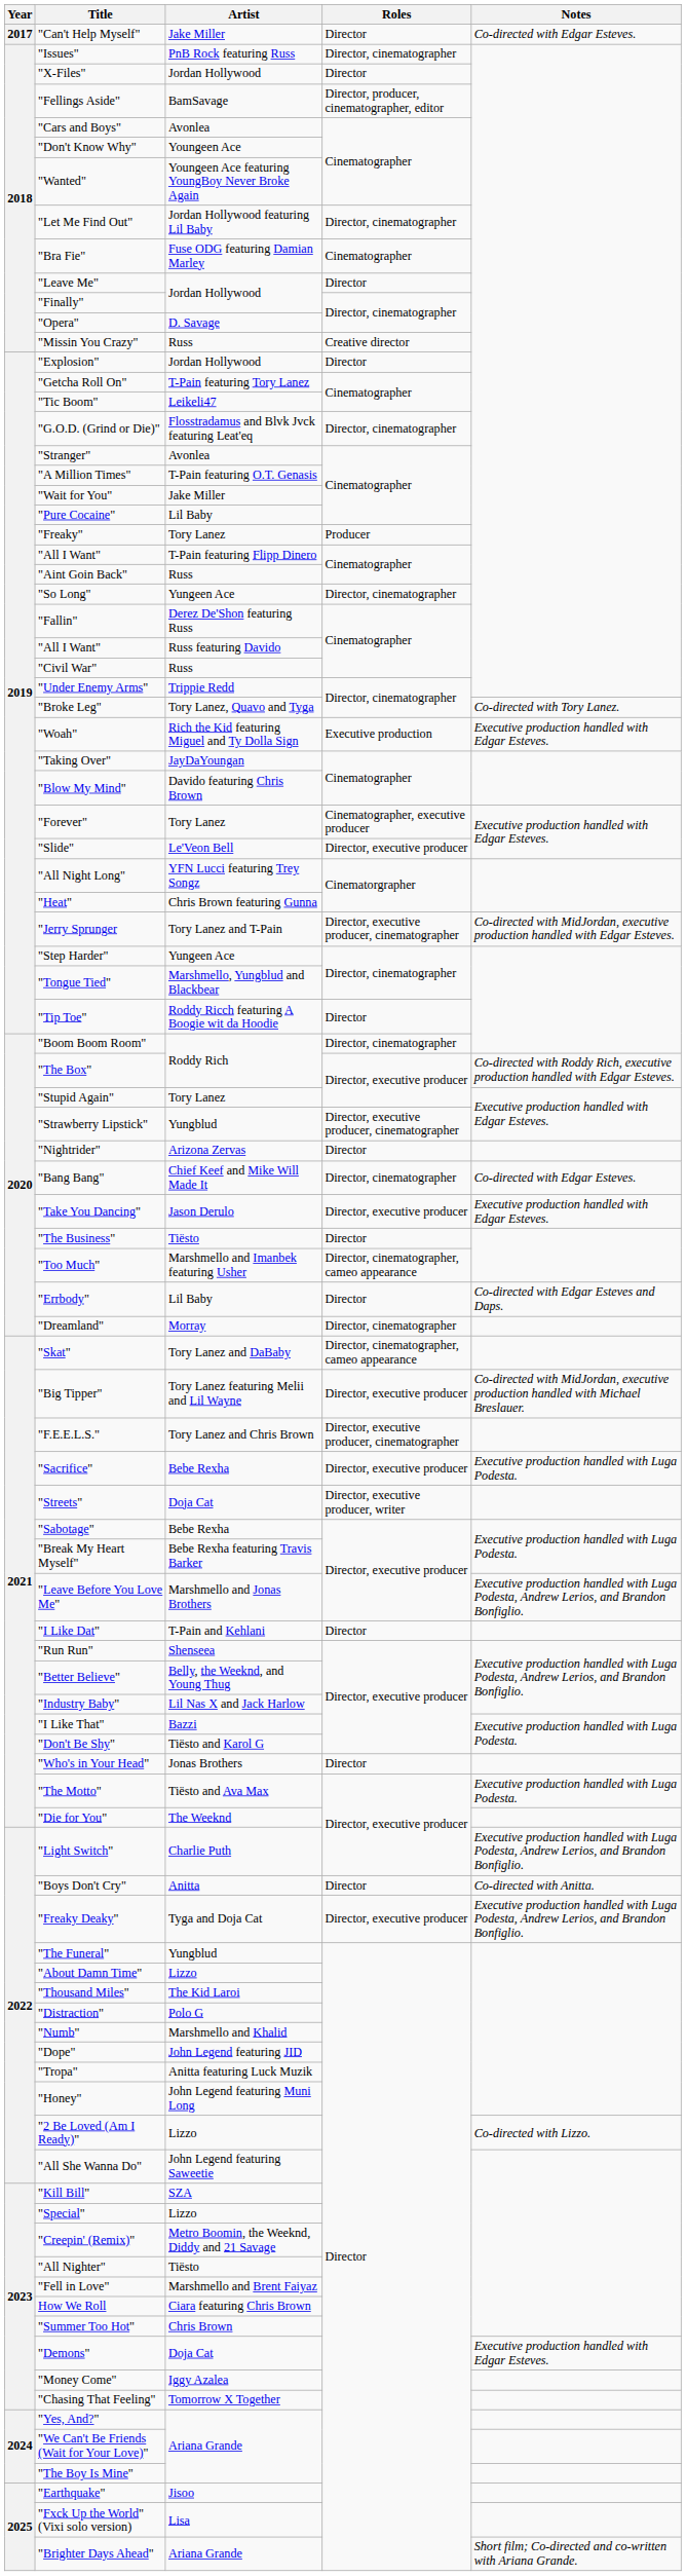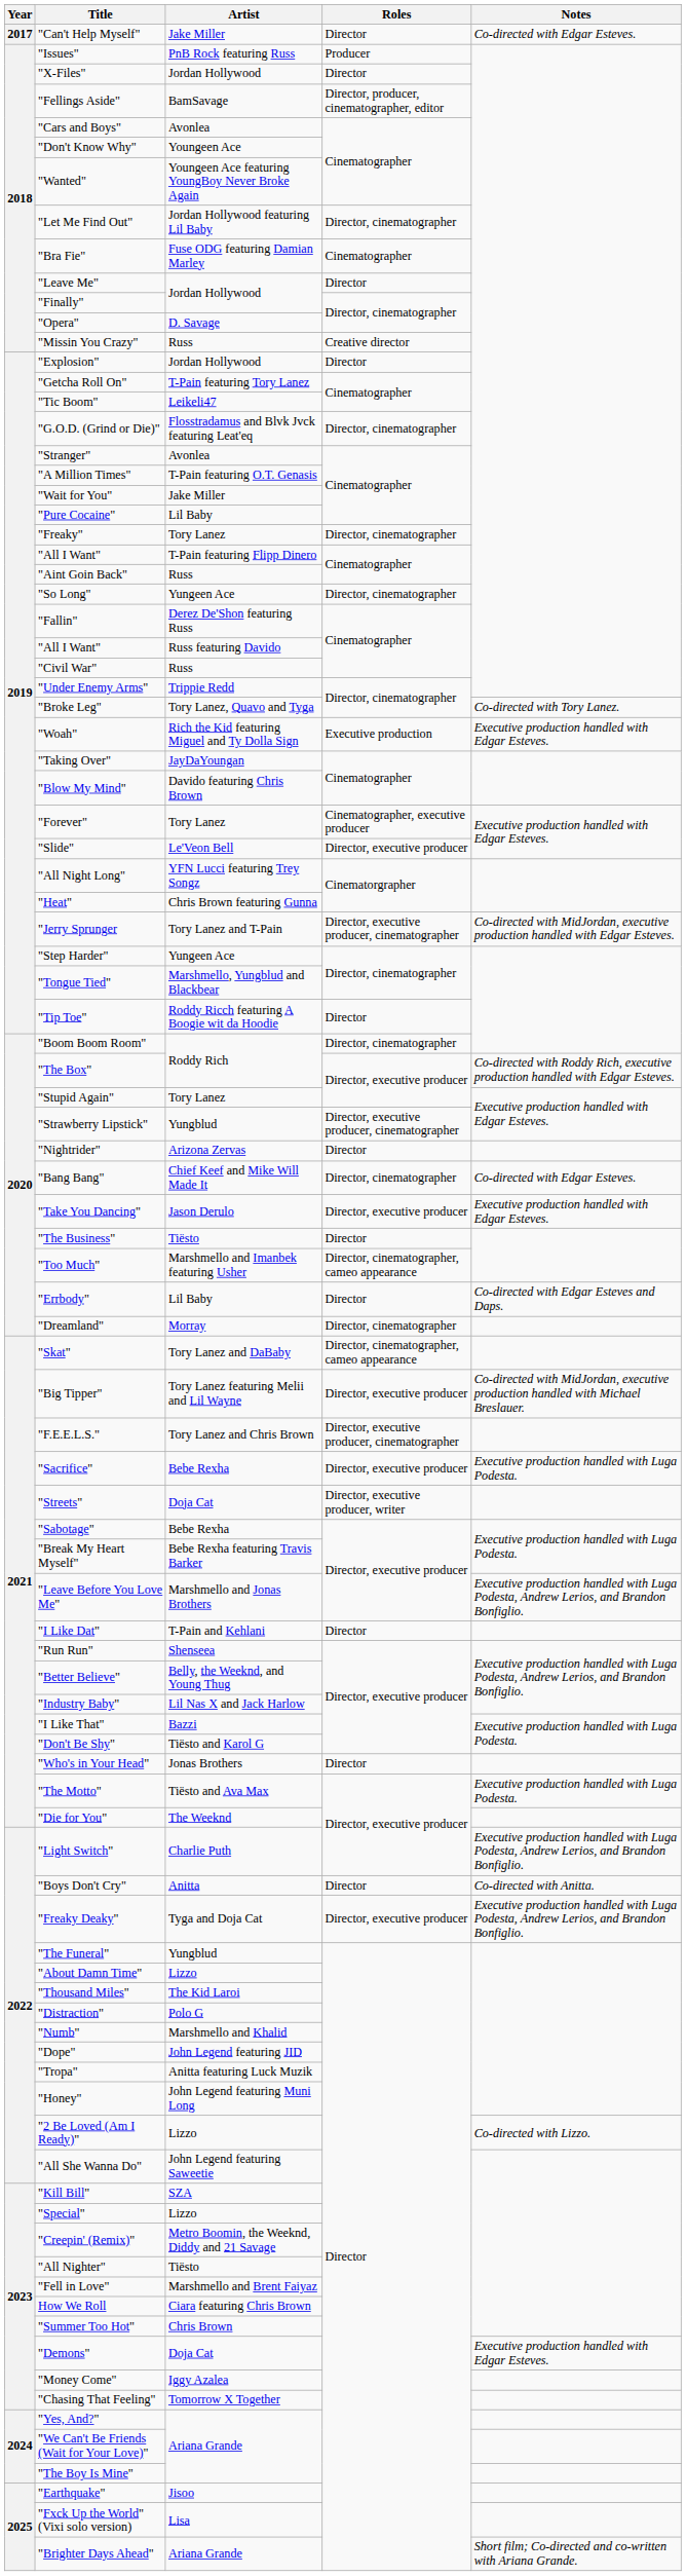 <table class="wikitable sortable">
 <tr>
 <th>Year</th>
 <th>Title</th>
 <th>Artist</th>
 <th class="unsortable">Roles</th>
 <th class="unsortable">Notes</th>
 </tr>
 <tr>
 <th scope="row">2017</th>
 <td>"Can't Help Myself"</td>
 <td><a href='#'>Jake Miller</a></td>
 <td>Director</td>
 <td><em>Co-directed with Edgar Esteves.</em></td>
 </tr>
 <tr>
 <th scope="row" rowspan="12">2018</th>
 <td>"Issues"</td>
 <td><a href='#'>PnB Rock</a> featuring <a href='#'>Russ</a></td>
-<td>Director, cinematographer</td>
+<td>Producer</td>
 <td rowspan="28"></td>
 </tr>
 <tr>
 <td>"X-Files"</td>
 <td>Jordan Hollywood</td>
 <td>Director</td>
 </tr>
 <tr>
 <td>"Fellings Aside"</td>
 <td>BamSavage</td>
 <td>Director, producer, cinematographer, editor</td>
 </tr>
 <tr>
 <td>"Cars and Boys"</td>
 <td>Avonlea</td>
 <td rowspan="3">Cinematographer</td>
 </tr>
 <tr>
 <td>"Don't Know Why"</td>
 <td>Youngeen Ace</td>
 </tr>
 <tr>
 <td>"Wanted"</td>
 <td>Youngeen Ace featuring <a href='#'>YoungBoy Never Broke Again</a></td>
 </tr>
 <tr>
 <td>"Let Me Find Out"</td>
 <td>Jordan Hollywood featuring <a href='#'>Lil Baby</a></td>
 <td>Director, cinematographer</td>
 </tr>
 <tr>
 <td>"Bra Fie"</td>
 <td><a href='#'>Fuse ODG</a> featuring <a href='#'>Damian Marley</a></td>
 <td>Cinematographer</td>
 </tr>
 <tr>
 <td>"Leave Me"</td>
 <td rowspan="2">Jordan Hollywood</td>
 <td>Director</td>
 </tr>
 <tr>
 <td>"Finally"</td>
 <td rowspan="2">Director, cinematographer</td>
 </tr>
 <tr>
 <td>"Opera"</td>
 <td><a href='#'>D. Savage</a></td>
 </tr>
 <tr>
 <td>"Missin You Crazy"</td>
 <td>Russ</td>
 <td>Creative director</td>
 </tr>
 <tr>
 <th scope="row" rowspan="28">2019</th>
 <td>"Explosion"</td>
 <td>Jordan Hollywood</td>
 <td>Director</td>
 </tr>
 <tr>
 <td>"Getcha Roll On"</td>
 <td><a href='#'>T-Pain</a> featuring <a href='#'>Tory Lanez</a></td>
 <td rowspan="2">Cinematographer</td>
 </tr>
 <tr>
 <td>"Tic Boom"</td>
 <td><a href='#'>Leikeli47</a></td>
 </tr>
 <tr>
 <td>"G.O.D. (Grind or Die)"</td>
 <td><a href='#'>Flosstradamus</a> and Blvk Jvck featuring Leat'eq</td>
 <td>Director, cinematographer</td>
 </tr>
 <tr>
 <td>"Stranger"</td>
 <td>Avonlea</td>
 <td rowspan="4">Cinematographer</td>
 </tr>
 <tr>
 <td>"A Million Times"</td>
 <td>T-Pain featuring <a href='#'>O.T. Genasis</a></td>
 </tr>
 <tr>
 <td>"Wait for You"</td>
 <td>Jake Miller</td>
 </tr>
 <tr>
 <td>"<a href='#'>Pure Cocaine</a>"</td>
 <td>Lil Baby</td>
 </tr>
 <tr>
 <td>"Freaky"</td>
 <td>Tory Lanez</td>
-<td>Producer</td>
+<td>Director, cinematographer</td>
 </tr>
 <tr>
 <td>"All I Want"</td>
 <td>T-Pain featuring <a href='#'>Flipp Dinero</a></td>
 <td rowspan="2">Cinematographer</td>
 </tr>
 <tr>
 <td>"Aint Goin Back"</td>
 <td>Russ</td>
 </tr>
 <tr>
 <td>"So Long"</td>
 <td>Yungeen Ace</td>
 <td>Director, cinematographer</td>
 </tr>
 <tr>
 <td>"Fallin"</td>
 <td><a href='#'>Derez De'Shon</a> featuring Russ</td>
 <td rowspan="3">Cinematographer</td>
 </tr>
 <tr>
 <td>"All I Want"</td>
 <td>Russ featuring <a href='#'>Davido</a></td>
 </tr>
 <tr>
 <td>"Civil War"</td>
 <td>Russ</td>
 </tr>
 <tr>
 <td>"<a href='#'>Under Enemy Arms</a>"</td>
 <td><a href='#'>Trippie Redd</a></td>
 <td rowspan="2">Director, cinematographer</td>
 </tr>
 <tr>
 <td>"Broke Leg"</td>
 <td>Tory Lanez, <a href='#'>Quavo</a> and <a href='#'>Tyga</a></td>
 <td><em>Co-directed with Tory Lanez.</em></td>
 </tr>
 <tr>
 <td>"Woah"</td>
 <td><a href='#'>Rich the Kid</a> featuring <a href='#'>Miguel</a> and <a href='#'>Ty Dolla Sign</a></td>
 <td>Executive production</td>
 <td><em>Executive production handled with Edgar Esteves.</em></td>
 </tr>
 <tr>
 <td>"Taking Over"</td>
 <td><a href='#'>JayDaYoungan</a></td>
 <td rowspan="2">Cinematographer</td>
 <td rowspan="2"></td>
 </tr>
 <tr>
 <td>"<a href='#'>Blow My Mind</a>"</td>
 <td>Davido featuring <a href='#'>Chris Brown</a></td>
 </tr>
 <tr>
 <td>"Forever"</td>
 <td>Tory Lanez</td>
 <td>Cinematographer, executive producer</td>
 <td rowspan="2"><em>Executive production handled with Edgar Esteves.</em></td>
 </tr>
 <tr>
 <td>"Slide"</td>
 <td><a href='#'>Le'Veon Bell</a></td>
 <td>Director, executive producer</td>
 </tr>
 <tr>
 <td>"All Night Long"</td>
 <td><a href='#'>YFN Lucci</a> featuring <a href='#'>Trey Songz</a></td>
 <td rowspan="2">Cinematorgrapher</td>
 <td rowspan="2"></td>
 </tr>
 <tr>
 <td>"<a href='#'>Heat</a>"</td>
 <td>Chris Brown featuring <a href='#'>Gunna</a></td>
 </tr>
 <tr>
 <td>"<a href='#'>Jerry Sprunger</a></td>
 <td>Tory Lanez and T-Pain</td>
 <td>Director, executive producer, cinematographer</td>
 <td><em>Co-directed with MidJordan, executive production handled with Edgar Esteves.</em></td>
 </tr>
 <tr>
 <td>"Step Harder"</td>
 <td>Yungeen Ace</td>
 <td rowspan="2">Director, cinematographer</td>
 <td rowspan="4"></td>
 </tr>
 <tr>
 <td>"<a href='#'>Tongue Tied</a>"</td>
 <td><a href='#'>Marshmello</a>, <a href='#'>Yungblud</a> and <a href='#'>Blackbear</a></td>
 </tr>
 <tr>
 <td>"<a href='#'>Tip Toe</a>"</td>
 <td><a href='#'>Roddy Ricch</a> featuring <a href='#'>A Boogie wit da Hoodie</a></td>
 <td>Director</td>
 </tr>
 <tr>
 <th scope="row" rowspan="11">2020</th>
 <td>"Boom Boom Room"</td>
 <td rowspan="2">Roddy Rich</td>
 <td>Director, cinematographer</td>
 </tr>
 <tr>
 <td>"<a href='#'>The Box</a>"</td>
 <td rowspan="2">Director, executive producer</td>
 <td><em>Co-directed with Roddy Rich, executive production handled with Edgar Esteves.</em></td>
 </tr>
 <tr>
 <td>"Stupid Again"</td>
 <td>Tory Lanez</td>
 <td rowspan="2"><em>Executive production handled with Edgar Esteves.</em></td>
 </tr>
 <tr>
 <td>"Strawberry Lipstick"</td>
 <td>Yungblud</td>
 <td>Director, executive producer, cinematographer</td>
 </tr>
 <tr>
 <td>"Nightrider"</td>
 <td><a href='#'>Arizona Zervas</a></td>
 <td>Director</td>
 <td></td>
 </tr>
 <tr>
 <td>"Bang Bang"</td>
 <td><a href='#'>Chief Keef</a> and <a href='#'>Mike Will Made It</a></td>
 <td>Director, cinematographer</td>
 <td><em>Co-directed with Edgar Esteves.</em></td>
 </tr>
 <tr>
 <td>"<a href='#'>Take You Dancing</a>"</td>
 <td><a href='#'>Jason Derulo</a></td>
 <td>Director, executive producer</td>
 <td><em>Executive production handled with Edgar Esteves.</em></td>
 </tr>
 <tr>
 <td>"<a href='#'>The Business</a>"</td>
 <td><a href='#'>Tiësto</a></td>
 <td>Director</td>
 <td rowspan="2"></td>
 </tr>
 <tr>
 <td>"<a href='#'>Too Much</a>"</td>
 <td>Marshmello and <a href='#'>Imanbek</a> featuring <a href='#'>Usher</a></td>
 <td>Director, cinematographer, cameo appearance</td>
 </tr>
 <tr>
 <td>"<a href='#'>Errbody</a>"</td>
 <td>Lil Baby</td>
 <td>Director</td>
 <td><em>Co-directed with Edgar Esteves and Daps.</em></td>
 </tr>
 <tr>
 <td>"Dreamland"</td>
 <td><a href='#'>Morray</a></td>
 <td>Director, cinematographer</td>
 <td rowspan=""></td>
 </tr>
 <tr>
 <th scope="row" rowspan="17">2021</th>
 <td>"<a href='#'>Skat</a>"</td>
 <td>Tory Lanez and <a href='#'>DaBaby</a></td>
 <td>Director, cinematographer, cameo appearance</td>
 </tr>
 <tr>
 <td>"Big Tipper"</td>
 <td>Tory Lanez featuring Melii and <a href='#'>Lil Wayne</a></td>
 <td>Director, executive producer</td>
 <td><em>Co-directed with MidJordan, executive production handled with Michael Breslauer.</em></td>
 </tr>
 <tr>
 <td>"F.E.E.L.S."</td>
 <td>Tory Lanez and Chris Brown</td>
 <td>Director, executive producer, cinematographer</td>
 <td rowspan=""></td>
 </tr>
 <tr>
 <td>"<a href='#'>Sacrifice</a>"</td>
 <td><a href='#'>Bebe Rexha</a></td>
 <td>Director, executive producer</td>
 <td><em>Executive production handled with Luga Podesta.</em></td>
 </tr>
 <tr>
 <td>"<a href='#'>Streets</a>"</td>
 <td><a href='#'>Doja Cat</a></td>
 <td>Director, executive producer, writer</td>
 <td></td>
 </tr>
 <tr>
 <td>"<a href='#'>Sabotage</a>"</td>
 <td>Bebe Rexha</td>
 <td rowspan="3">Director, executive producer</td>
 <td rowspan="2"><em>Executive production handled with Luga Podesta.</em></td>
 </tr>
 <tr>
 <td>"Break My Heart Myself"</td>
 <td>Bebe Rexha featuring <a href='#'>Travis Barker</a></td>
 </tr>
 <tr>
 <td>"<a href='#'>Leave Before You Love Me</a>"</td>
 <td>Marshmello and <a href='#'>Jonas Brothers</a></td>
 <td><em>Executive production handled with Luga Podesta, Andrew Lerios, and Brandon Bonfiglio.</em></td>
 </tr>
 <tr>
 <td>"<a href='#'>I Like Dat</a>"</td>
 <td>T-Pain and <a href='#'>Kehlani</a></td>
 <td>Director</td>
 <td></td>
 </tr>
 <tr>
 <td>"Run Run"</td>
 <td><a href='#'>Shenseea</a></td>
 <td rowspan="5">Director, executive producer</td>
 <td rowspan="3"><em>Executive production handled with Luga Podesta, Andrew Lerios, and Brandon Bonfiglio.</em></td>
 </tr>
 <tr>
 <td>"<a href='#'>Better Believe</a>"</td>
 <td><a href='#'>Belly</a>, <a href='#'>the Weeknd</a>, and <a href='#'>Young Thug</a></td>
 </tr>
 <tr>
 <td>"<a href='#'>Industry Baby</a>"</td>
 <td><a href='#'>Lil Nas X</a> and <a href='#'>Jack Harlow</a></td>
 </tr>
 <tr>
 <td>"I Like That"</td>
 <td><a href='#'>Bazzi</a></td>
 <td rowspan="2"><em>Executive production handled with Luga Podesta.</em></td>
 </tr>
 <tr>
 <td>"<a href='#'>Don't Be Shy</a>"</td>
 <td>Tiësto and <a href='#'>Karol G</a></td>
 </tr>
 <tr>
 <td>"<a href='#'>Who's in Your Head</a>"</td>
 <td>Jonas Brothers</td>
 <td>Director</td>
 <td></td>
 </tr>
 <tr>
 <td>"<a href='#'>The Motto</a>"</td>
 <td>Tiësto and <a href='#'>Ava Max</a></td>
 <td rowspan="3">Director, executive producer</td>
 <td><em>Executive production handled with Luga Podesta.</em></td>
 </tr>
 <tr>
 <td>"<a href='#'>Die for You</a>"</td>
 <td><a href='#'>The Weeknd</a></td>
 <td rowspan=""></td>
 </tr>
 <tr>
 <th scope="row" rowspan="13">2022</th>
 <td>"<a href='#'>Light Switch</a>"</td>
 <td><a href='#'>Charlie Puth</a></td>
 <td><em>Executive production handled with Luga Podesta, Andrew Lerios, and Brandon Bonfiglio.</em></td>
 </tr>
 <tr>
 <td>"Boys Don't Cry"</td>
 <td><a href='#'>Anitta</a></td>
 <td>Director</td>
 <td><em>Co-directed with Anitta.</em></td>
 </tr>
 <tr>
 <td>"<a href='#'>Freaky Deaky</a>"</td>
 <td>Tyga and Doja Cat</td>
 <td>Director, executive producer</td>
 <td><em>Executive production handled with Luga Podesta, Andrew Lerios, and Brandon Bonfiglio.</em></td>
 </tr>
 <tr>
 <td>"<a href='#'>The Funeral</a>"</td>
 <td>Yungblud</td>
 <td rowspan="26">Director</td>
 <td rowspan="8"></td>
 </tr>
 <tr>
 <td>"<a href='#'>About Damn Time</a>"</td>
 <td><a href='#'>Lizzo</a></td>
 </tr>
 <tr>
 <td>"<a href='#'>Thousand Miles</a>"</td>
 <td><a href='#'>The Kid Laroi</a></td>
 </tr>
 <tr>
 <td>"<a href='#'>Distraction</a>"</td>
 <td><a href='#'>Polo G</a></td>
 </tr>
 <tr>
 <td>"<a href='#'>Numb</a>"</td>
 <td>Marshmello and <a href='#'>Khalid</a></td>
 </tr>
 <tr>
 <td>"Dope"</td>
 <td><a href='#'>John Legend</a> featuring <a href='#'>JID</a></td>
 </tr>
 <tr>
 <td>"Tropa"</td>
 <td>Anitta featuring Luck Muzik</td>
 </tr>
 <tr>
 <td>"Honey"</td>
 <td>John Legend featuring <a href='#'>Muni Long</a></td>
 </tr>
 <tr>
 <td>"<a href='#'>2 Be Loved (Am I Ready)</a>"</td>
 <td>Lizzo</td>
 <td><em>Co-directed with Lizzo.</em></td>
 </tr>
 <tr>
 <td>"All She Wanna Do"</td>
 <td>John Legend featuring <a href='#'>Saweetie</a></td>
 <td rowspan="8"></td>
 </tr>
 <tr>
 <th rowspan="10" scope="row">2023</th>
 <td>"<a href='#'>Kill Bill</a>"</td>
 <td><a href='#'>SZA</a></td>
 </tr>
 <tr>
 <td>"<a href='#'>Special</a>"</td>
 <td>Lizzo</td>
 </tr>
 <tr>
 <td>"<a href='#'>Creepin' (Remix)</a>"</td>
 <td><a href='#'>Metro Boomin</a>, the Weeknd, <a href='#'>Diddy</a> and <a href='#'>21 Savage</a></td>
 </tr>
 <tr>
 <td>"All Nighter"</td>
 <td>Tiësto</td>
 </tr>
 <tr>
 <td>"Fell in Love"</td>
 <td>Marshmello and <a href='#'>Brent Faiyaz</a></td>
 </tr>
 <tr>
 <td><a href='#'>How We Roll</a></td>
 <td><a href='#'>Ciara</a> featuring <a href='#'>Chris Brown</a></td>
 </tr>
 <tr>
 <td>"<a href='#'>Summer Too Hot</a>"</td>
 <td><a href='#'>Chris Brown</a></td>
 </tr>
 <tr>
 <td>"<a href='#'>Demons</a>"</td>
 <td><a href='#'>Doja Cat</a></td>
 <td><em>Executive production handled with Edgar Esteves.</em></td>
 </tr>
 <tr>
 <td>"Money Come"</td>
 <td><a href='#'>Iggy Azalea</a></td>
 <td></td>
 </tr>
 <tr>
 <td>"Chasing That Feeling"</td>
 <td><a href='#'>Tomorrow X Together</a></td>
 <td></td>
 </tr>
 <tr>
 <th rowspan="3">2024</th>
 <td>"<a href='#'>Yes, And?</a>"</td>
 <td rowspan="3"><a href='#'>Ariana Grande</a></td>
 <td></td>
 </tr>
 <tr>
 <td>"<a href='#'>We Can't Be Friends (Wait for Your Love)</a>"</td>
 <td></td>
 </tr>
 <tr>
 <td>"<a href='#'>The Boy Is Mine</a>"</td>
 <td></td>
 </tr>
 <tr>
 <th rowspan="3">2025</th>
 <td>"<a href='#'>Earthquake</a>"</td>
 <td><a href='#'>Jisoo</a></td>
 <td></td>
 </tr>
 <tr>
 <td>"<a href='#'>Fxck Up the World</a>" (Vixi solo version)</td>
 <td><a href='#'>Lisa</a></td>
 <td></td>
 </tr>
 <tr>
 <td>"<a href='#'>Brighter Days Ahead</a>"</td>
 <td><a href='#'>Ariana Grande</a></td>
 <td><em>Short film; Co-directed and co-written with Ariana Grande.</em></td>
 </tr>
 </table>
